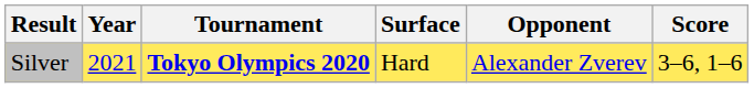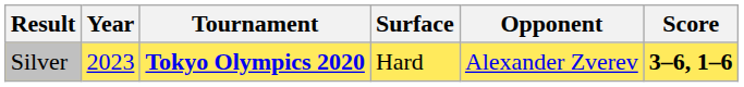 <table class="wikitable">
 <tr>
 <th>Result</th>
 <th>Year</th>
 <th>Tournament</th>
 <th>Surface</th>
 <th>Opponent</th>
 <th class=unsortable>Score</th>
 </tr>
 <tr bgcolor=ffea5c>
 <td bgcolor=silver>Silver</td>
-<td><a href='#'>2021</a></td>
+<td><a href='#'>2023</a></td>
 <td><strong><a href='#'>Tokyo Olympics 2020</a></strong></td>
 <td>Hard</td>
 <td> <a href='#'>Alexander Zverev</a></td>
-<td>3–6, 1–6</td>
+<td><strong>3–6, 1–6</strong></td>
 </tr>
 </table>
